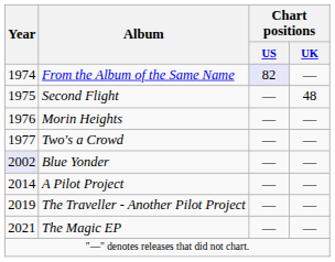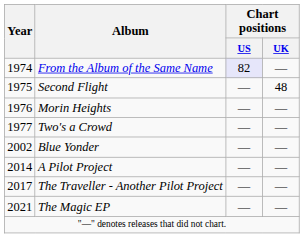 <table class="wikitable" style="text-align:center;">
 <tr>
 <th rowspan="2">Year</th>
 <th rowspan="2">Album</th>
 <th colspan="2">Chart positions</th>
 </tr>
 <tr>
 <th width="40"><small><a href='#'>US</a></small><br></th>
 <th width="40"><small><a href='#'>UK</a></small><br></th>
 </tr>
 <tr>
 <td>1974</td>
 <td align="left"><em><a href='#'>From the Album of the Same Name</a></em></td>
 <td style="background: lavender;">82</td>
 <td>—</td>
 </tr>
 <tr>
 <td>1975</td>
 <td align="left"><em>Second Flight</em></td>
 <td>—</td>
 <td>48</td>
 </tr>
 <tr>
 <td>1976</td>
 <td align="left"><em>Morin Heights</em></td>
 <td>—</td>
 <td>—</td>
 </tr>
 <tr>
 <td>1977</td>
 <td align="left"><em>Two's a Crowd</em></td>
 <td>—</td>
 <td>—</td>
 </tr>
 <tr>
-<td style="background: lavender;">2002</td>
+<td>2002</td>
 <td align="left"><em>Blue Yonder</em></td>
 <td>—</td>
 <td>—</td>
 </tr>
 <tr>
 <td>2014</td>
 <td align="left"><em>A Pilot Project</em></td>
 <td>—</td>
 <td>—</td>
 </tr>
 <tr>
-<td>2019</td>
+<td>2017</td>
 <td align="left"><em>The Traveller - Another Pilot Project</em></td>
 <td>—</td>
 <td>—</td>
 </tr>
 <tr>
 <td>2021</td>
 <td align="left"><em>The Magic EP</em></td>
 <td>—</td>
 <td>—</td>
 </tr>
 <tr>
 <td colspan="6" style="text-align:center; font-size:9pt;">"—" denotes releases that did not chart.</td>
 </tr>
 </table>
